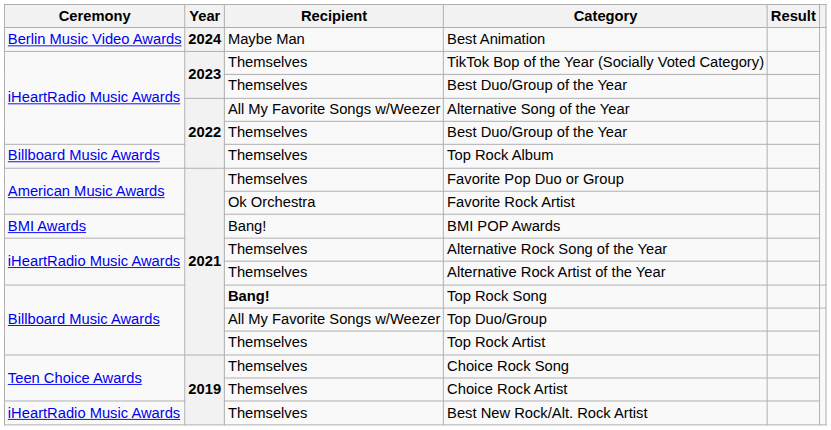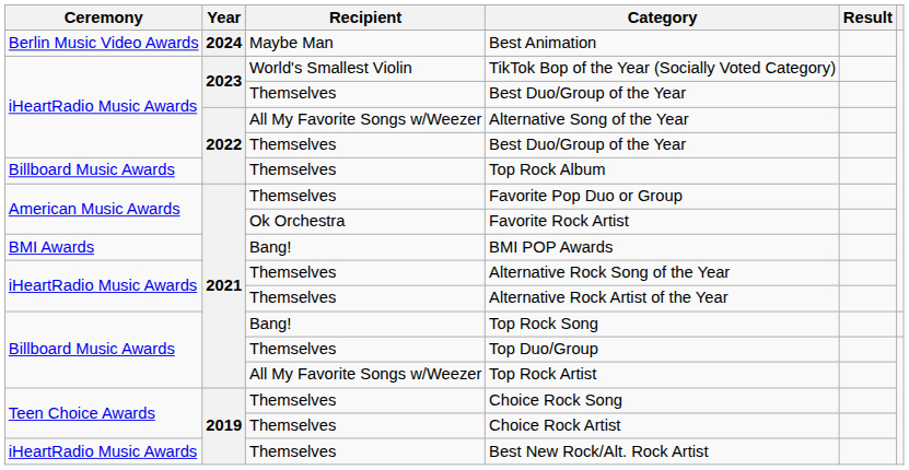 <table class="wikitable sortable">
 <tr>
 <th>Ceremony</th>
 <th>Year</th>
 <th>Recipient</th>
 <th>Category</th>
 <th>Result</th>
 <th scope="col" class="unsortable"></th>
 </tr>
 <tr>
 <td><a href='#'>Berlin Music Video Awards</a></td>
 <th scope="row" rowspan="1">2024</th>
 <td>Maybe Man</td>
 <td>Best Animation</td>
 <td></td>
 </tr>
 <tr>
 <td rowspan="4"><a href='#'>iHeartRadio Music Awards</a></td>
 <th scope="row" rowspan="2">2023</th>
-<td>Themselves</td>
+<td>World's Smallest Violin</td>
 <td>TikTok Bop of the Year (Socially Voted Category)</td>
 <td></td>
 </tr>
 <tr>
 <td>Themselves</td>
 <td>Best Duo/Group of the Year</td>
 <td></td>
 </tr>
 <tr>
 <th scope="row" rowspan="3">2022</th>
 <td>All My Favorite Songs w/Weezer</td>
 <td>Alternative Song of the Year</td>
 <td></td>
 </tr>
 <tr>
 <td>Themselves</td>
 <td>Best Duo/Group of the Year</td>
 <td></td>
 </tr>
 <tr>
 <td><a href='#'>Billboard Music Awards</a></td>
 <td>Themselves</td>
 <td>Top Rock Album</td>
 <td></td>
 </tr>
 <tr>
 <td rowspan="2"><a href='#'>American Music Awards</a></td>
 <th scope="row" rowspan="8">2021</th>
 <td>Themselves</td>
 <td>Favorite Pop Duo or Group</td>
 <td></td>
 </tr>
 <tr>
 <td>Ok Orchestra</td>
 <td>Favorite Rock Artist</td>
 <td></td>
 </tr>
 <tr>
 <td><a href='#'>BMI Awards</a></td>
 <td>Bang!</td>
 <td>BMI POP Awards</td>
 <td></td>
 </tr>
 <tr>
 <td rowspan="2"><a href='#'>iHeartRadio Music Awards</a></td>
 <td>Themselves</td>
 <td>Alternative Rock Song of the Year</td>
 <td></td>
 </tr>
 <tr>
 <td>Themselves</td>
 <td>Alternative Rock Artist of the Year</td>
 <td></td>
 </tr>
 <tr>
 <td rowspan="3"><a href='#'>Billboard Music Awards</a></td>
-<td><strong>Bang!</strong></td>
+<td>Bang!</td>
 <td>Top Rock Song</td>
 <td></td>
 <td align="center"></td>
 </tr>
 <tr>
-<td>All My Favorite Songs w/Weezer</td>
+<td>Themselves</td>
 <td>Top Duo/Group</td>
 <td></td>
 </tr>
 <tr>
-<td>Themselves</td>
+<td>All My Favorite Songs w/Weezer</td>
 <td>Top Rock Artist</td>
 <td></td>
 </tr>
 <tr>
 <td rowspan="2"><a href='#'>Teen Choice Awards</a></td>
 <th scope="row" rowspan="3">2019</th>
 <td>Themselves</td>
 <td>Choice Rock Song</td>
 <td></td>
 </tr>
 <tr>
 <td>Themselves</td>
 <td>Choice Rock Artist</td>
 <td></td>
 </tr>
 <tr>
 <td><a href='#'>iHeartRadio Music Awards</a></td>
 <td>Themselves</td>
 <td>Best New Rock/Alt. Rock Artist</td>
 <td></td>
 </tr>
 </table>
